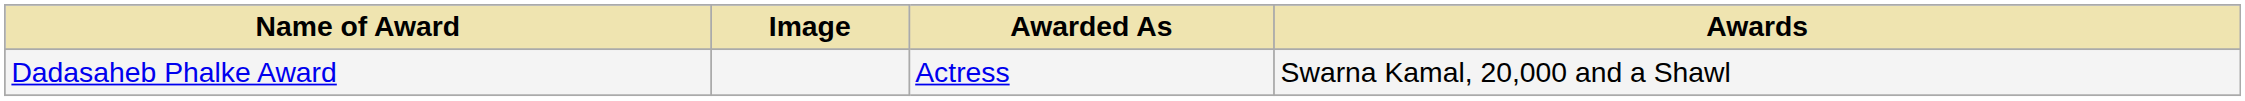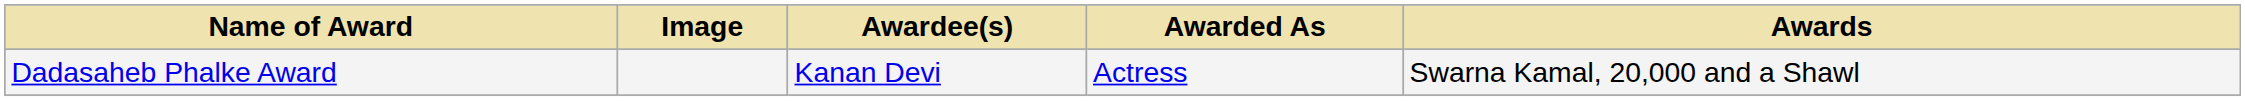 <table class="wikitable" style="width:100%;">
 <tr>
 <th style="background-color:#EFE4B0;">Name of Award</th>
 <th style="background-color:#EFE4B0;">Image</th>
+<th style="background-color:#EFE4B0;">Awardee(s)</th>
 <th style="background-color:#EFE4B0;">Awarded As</th>
 <th style="background-color:#EFE4B0;">Awards</th>
 </tr>
 <tr style="background-color:#F4F4F4">
 <td><a href='#'>Dadasaheb Phalke Award</a></td>
 <td></td>
+<td><a href='#'>Kanan Devi</a></td>
 <td><a href='#'>Actress</a></td>
 <td>Swarna Kamal, 20,000 and a Shawl</td>
 </tr>
 </table>
